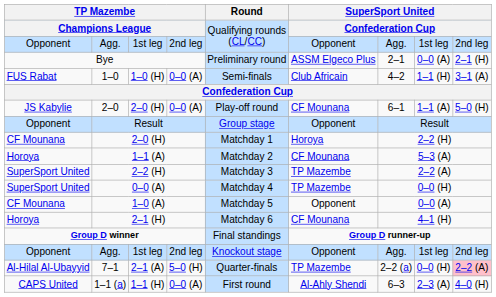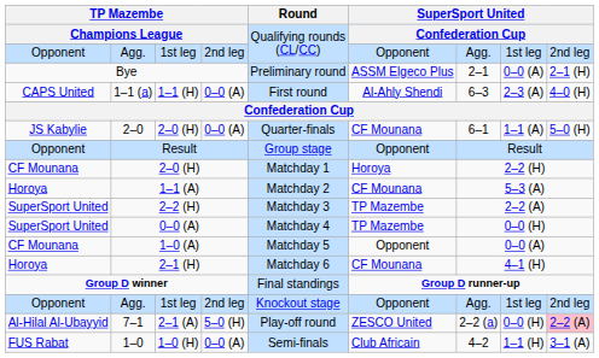 <table class="wikitable" style="text-align: center;">
 <tr>
 <th colspan=4> <a href='#'>TP Mazembe</a></th>
 <th>Round</th>
 <th colspan=4> <a href='#'>SuperSport United</a></th>
 </tr>
 <tr bgcolor=#c1e0ff>
 <th colspan=4><a href='#'>Champions League</a></th>
 <td rowspan=2>Qualifying rounds<br>(<a href='#'>CL</a>/<a href='#'>CC</a>)</td>
 <th colspan=4><a href='#'>Confederation Cup</a></th>
 </tr>
 <tr bgcolor=#c1e0ff>
 <td>Opponent</td>
 <td>Agg.</td>
 <td>1st leg</td>
 <td>2nd leg</td>
 <td>Opponent</td>
 <td>Agg.</td>
 <td>1st leg</td>
 <td>2nd leg</td>
 </tr>
 <tr>
 <td colspan=4>Bye</td>
 <td bgcolor=#c1e0ff>Preliminary round</td>
 <td> <a href='#'>ASSM Elgeco Plus</a></td>
 <td>2–1</td>
 <td><a href='#'>0–0</a> (A)</td>
 <td><a href='#'>2–1</a> (H)</td>
 </tr>
 <tr>
-<td align=left> <a href='#'>FUS Rabat</a></td>
-<td>1–0</td>
-<td><a href='#'>1–0</a> (H)</td>
+<td> <a href='#'>CAPS United</a></td>
+<td>1–1 (<a href='#'>a</a>)</td>
+<td><a href='#'>1–1</a> (H)</td>
 <td><a href='#'>0–0</a> (A)</td>
-<td bgcolor=#c1e0ff>Semi-finals</td>
-<td align=left> <a href='#'>Club Africain</a></td>
-<td>4–2</td>
-<td><a href='#'>1–1</a> (H)</td>
-<td><a href='#'>3–1</a> (A)</td>
+<td bgcolor=#c1e0ff>First round</td>
+<td> <a href='#'>Al-Ahly Shendi</a></td>
+<td>6–3</td>
+<td><a href='#'>2–3</a> (A)</td>
+<td><a href='#'>4–0</a> (H)</td>
 </tr>
 <tr>
 <th colspan=9><a href='#'>Confederation Cup</a></th>
 </tr>
 <tr>
 <td> <a href='#'>JS Kabylie</a></td>
 <td>2–0</td>
 <td><a href='#'>2–0</a> (H)</td>
 <td><a href='#'>0–0</a> (A)</td>
-<td bgcolor=#c1e0ff>Play-off round</td>
+<td bgcolor=#c1e0ff>Quarter-finals</td>
 <td align=left> <a href='#'>CF Mounana</a></td>
 <td>6–1</td>
 <td><a href='#'>1–1</a> (A)</td>
 <td><a href='#'>5–0</a> (H)</td>
 </tr>
 <tr bgcolor=#c1e0ff>
 <td>Opponent</td>
 <td colspan=3>Result</td>
 <td><a href='#'>Group stage</a></td>
 <td>Opponent</td>
 <td colspan=3>Result</td>
 </tr>
 <tr>
 <td align=left> <a href='#'>CF Mounana</a></td>
 <td colspan=3><a href='#'>2–0</a> (H)</td>
 <td bgcolor=#c1e0ff>Matchday 1</td>
 <td align=left> <a href='#'>Horoya</a></td>
 <td colspan=3><a href='#'>2–2</a> (H)</td>
 </tr>
 <tr>
 <td align=left> <a href='#'>Horoya</a></td>
 <td colspan=3><a href='#'>1–1</a> (A)</td>
 <td bgcolor=#c1e0ff>Matchday 2</td>
 <td align=left> <a href='#'>CF Mounana</a></td>
 <td colspan=3><a href='#'>5–3</a> (A)</td>
 </tr>
 <tr>
 <td align=left> <a href='#'>SuperSport United</a></td>
 <td colspan=3><a href='#'>2–2</a> (H)</td>
 <td bgcolor=#c1e0ff>Matchday 3</td>
 <td align=left> <a href='#'>TP Mazembe</a></td>
 <td colspan=3><a href='#'>2–2</a> (A)</td>
 </tr>
 <tr>
 <td align=left> <a href='#'>SuperSport United</a></td>
 <td colspan=3><a href='#'>0–0</a> (A)</td>
 <td bgcolor=#c1e0ff>Matchday 4</td>
 <td align=left> <a href='#'>TP Mazembe</a></td>
 <td colspan=3><a href='#'>0–0</a> (H)</td>
 </tr>
 <tr>
 <td align=left> <a href='#'>CF Mounana</a></td>
 <td colspan=3><a href='#'>1–0</a> (A)</td>
 <td bgcolor=#c1e0ff>Matchday 5</td>
 <td>Opponent</td>
 <td colspan=3><a href='#'>0–0</a> (A)</td>
 </tr>
 <tr>
 <td align=left> <a href='#'>Horoya</a></td>
 <td colspan=3><a href='#'>2–1</a> (H)</td>
 <td bgcolor=#c1e0ff>Matchday 6</td>
 <td align=left> <a href='#'>CF Mounana</a></td>
 <td colspan=3><a href='#'>4–1</a> (H)</td>
 </tr>
 <tr>
 <td colspan=4 align=center valign=top style="font-size:90%"><strong><a href='#'>Group D</a> winner</strong><br></td>
 <td bgcolor=#c1e0ff>Final standings</td>
 <td colspan=4 align=center valign=top style="font-size:90%"><strong><a href='#'>Group D</a> runner-up</strong><br></td>
 </tr>
 <tr bgcolor=#c1e0ff>
 <td>Opponent</td>
 <td>Agg.</td>
 <td>1st leg</td>
 <td>2nd leg</td>
 <td><a href='#'>Knockout stage</a></td>
 <td>Opponent</td>
 <td>Agg.</td>
 <td>1st leg</td>
 <td>2nd leg</td>
 </tr>
 <tr>
 <td align=left> <a href='#'>Al-Hilal Al-Ubayyid</a></td>
 <td>7–1</td>
 <td><a href='#'>2–1</a> (A)</td>
 <td><a href='#'>5–0</a> (H)</td>
-<td bgcolor=#c1e0ff>Quarter-finals</td>
-<td align=left> <a href='#'>TP Mazembe</a></td>
+<td bgcolor=#c1e0ff>Play-off round</td>
+<td align=left> <a href='#'>ZESCO United</a></td>
 <td>2–2 (<a href='#'>a</a>)</td>
 <td><a href='#'>0–0</a> (H)</td>
 <td style="background: pink;"><a href='#'>2–2</a> (A)</td>
 </tr>
 <tr>
-<td> <a href='#'>CAPS United</a></td>
-<td>1–1 (<a href='#'>a</a>)</td>
+<td align=left> <a href='#'>FUS Rabat</a></td>
+<td>1–0</td>
+<td><a href='#'>1–0</a> (H)</td>
+<td><a href='#'>0–0</a> (A)</td>
+<td bgcolor=#c1e0ff>Semi-finals</td>
+<td align=left> <a href='#'>Club Africain</a></td>
+<td>4–2</td>
 <td><a href='#'>1–1</a> (H)</td>
-<td><a href='#'>0–0</a> (A)</td>
-<td bgcolor=#c1e0ff>First round</td>
-<td> <a href='#'>Al-Ahly Shendi</a></td>
-<td>6–3</td>
-<td><a href='#'>2–3</a> (A)</td>
-<td><a href='#'>4–0</a> (H)</td>
+<td><a href='#'>3–1</a> (A)</td>
 </tr>
 </table>
